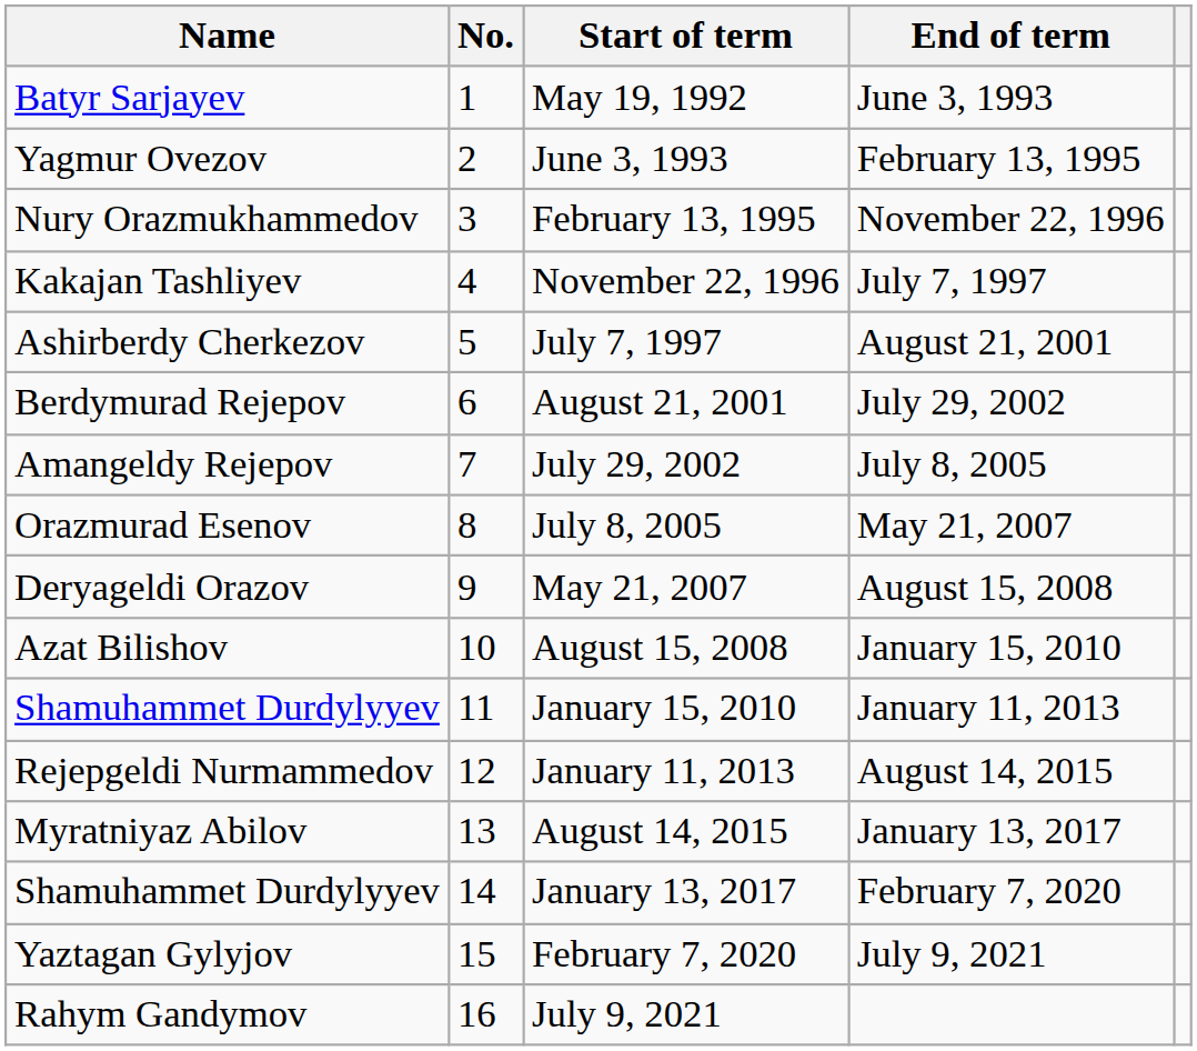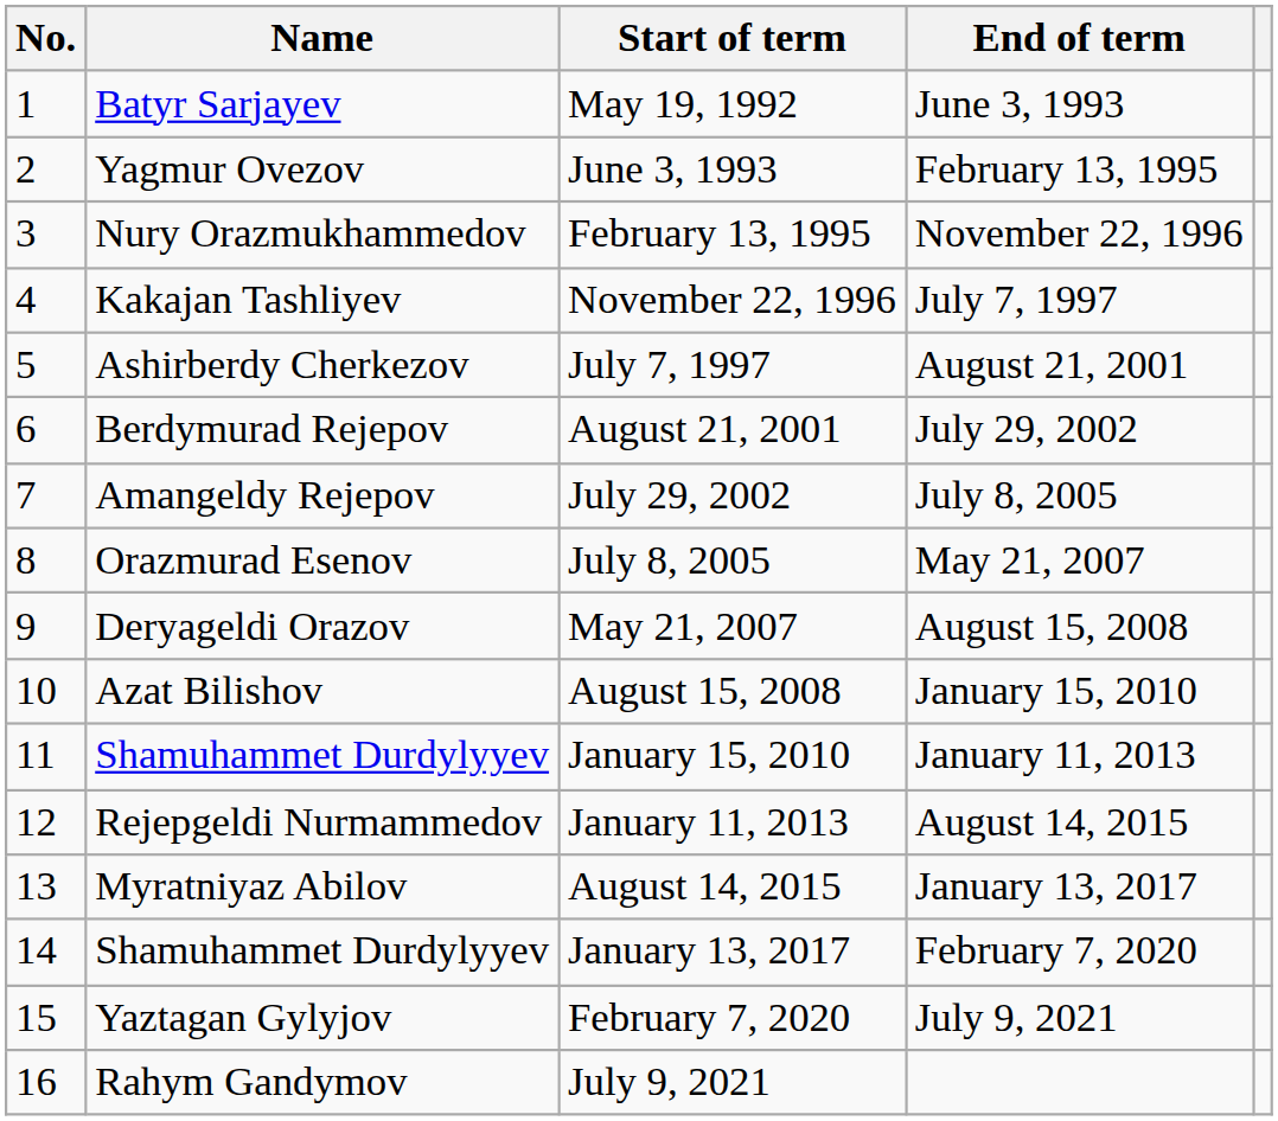 <table class="wikitable">
 <tr>
+<th>No.</th>
 <th>Name</th>
-<th>No.</th>
 <th>Start of term</th>
 <th>End of term</th>
 <th></th>
 </tr>
 <tr>
+<td>1</td>
 <td><a href='#'>Batyr Sarjayev</a></td>
-<td>1</td>
 <td>May 19, 1992</td>
 <td>June 3, 1993</td>
 <td></td>
 </tr>
 <tr>
+<td>2</td>
 <td>Yagmur Ovezov</td>
-<td>2</td>
 <td>June 3, 1993</td>
 <td>February 13, 1995</td>
 <td></td>
 </tr>
 <tr>
+<td>3</td>
 <td>Nury Orazmukhammedov</td>
-<td>3</td>
 <td>February 13, 1995</td>
 <td>November 22, 1996</td>
 <td></td>
 </tr>
 <tr>
+<td>4</td>
 <td>Kakajan Tashliyev</td>
-<td>4</td>
 <td>November 22, 1996</td>
 <td>July 7, 1997</td>
 <td></td>
 </tr>
 <tr>
+<td>5</td>
 <td>Ashirberdy Cherkezov</td>
-<td>5</td>
 <td>July 7, 1997</td>
 <td>August 21, 2001</td>
 <td></td>
 </tr>
 <tr>
+<td>6</td>
 <td>Berdymurad Rejepov</td>
-<td>6</td>
 <td>August 21, 2001</td>
 <td>July 29, 2002</td>
 <td></td>
 </tr>
 <tr>
+<td>7</td>
 <td>Amangeldy Rejepov</td>
-<td>7</td>
 <td>July 29, 2002</td>
 <td>July 8, 2005</td>
 <td></td>
 </tr>
 <tr>
+<td>8</td>
 <td>Orazmurad Esenov</td>
-<td>8</td>
 <td>July 8, 2005</td>
 <td>May 21, 2007</td>
 <td></td>
 </tr>
 <tr>
+<td>9</td>
 <td>Deryageldi Orazov</td>
-<td>9</td>
 <td>May 21, 2007</td>
 <td>August 15, 2008</td>
 <td></td>
 </tr>
 <tr>
+<td>10</td>
 <td>Azat Bilishov</td>
-<td>10</td>
 <td>August 15, 2008</td>
 <td>January 15, 2010</td>
 <td></td>
 </tr>
 <tr>
+<td>11</td>
 <td><a href='#'>Shamuhammet Durdylyyev</a></td>
-<td>11</td>
 <td>January 15, 2010</td>
 <td>January 11, 2013</td>
 <td></td>
 </tr>
 <tr>
+<td>12</td>
 <td>Rejepgeldi Nurmammedov</td>
-<td>12</td>
 <td>January 11, 2013</td>
 <td>August 14, 2015</td>
 <td></td>
 </tr>
 <tr>
+<td>13</td>
 <td>Myratniyaz Abilov</td>
-<td>13</td>
 <td>August 14, 2015</td>
 <td>January 13, 2017</td>
 <td></td>
 </tr>
 <tr>
+<td>14</td>
 <td>Shamuhammet Durdylyyev</td>
-<td>14</td>
 <td>January 13, 2017</td>
 <td>February 7, 2020</td>
 <td></td>
 </tr>
 <tr>
+<td>15</td>
 <td>Yaztagan Gylyjov</td>
-<td>15</td>
 <td>February 7, 2020</td>
 <td>July 9, 2021</td>
 <td></td>
 </tr>
 <tr>
+<td>16</td>
 <td>Rahym Gandymov</td>
-<td>16</td>
 <td>July 9, 2021</td>
 <td></td>
 <td></td>
 </tr>
 </table>
